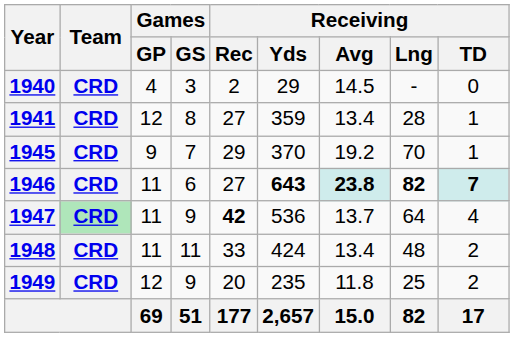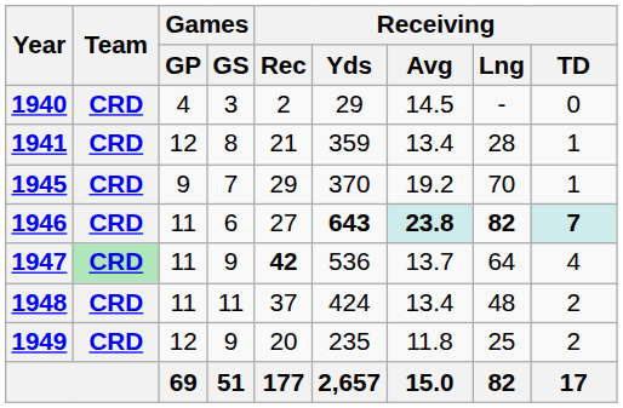 <table class="wikitable" style="text-align:center">
 <tr>
 <th rowspan="2">Year</th>
 <th rowspan="2">Team</th>
 <th colspan="2">Games</th>
 <th colspan="5">Receiving</th>
 </tr>
 <tr>
 <th>GP</th>
 <th>GS</th>
 <th>Rec</th>
 <th>Yds</th>
 <th>Avg</th>
 <th>Lng</th>
 <th>TD</th>
 </tr>
 <tr>
 <th><a href='#'>1940</a></th>
 <th><a href='#'>CRD</a></th>
 <td>4</td>
 <td>3</td>
 <td>2</td>
 <td>29</td>
 <td>14.5</td>
 <td>-</td>
 <td>0</td>
 </tr>
 <tr>
 <th><a href='#'>1941</a></th>
 <th><a href='#'>CRD</a></th>
 <td>12</td>
 <td>8</td>
-<td>27</td>
+<td>21</td>
 <td>359</td>
 <td>13.4</td>
 <td>28</td>
 <td>1</td>
 </tr>
 <tr>
 <th><a href='#'>1945</a></th>
 <th><a href='#'>CRD</a></th>
 <td>9</td>
 <td>7</td>
 <td>29</td>
 <td>370</td>
 <td>19.2</td>
 <td>70</td>
 <td>1</td>
 </tr>
 <tr>
 <th><a href='#'>1946</a></th>
 <th><a href='#'>CRD</a></th>
 <td>11</td>
 <td>6</td>
 <td>27</td>
 <td><strong>643</strong></td>
 <td style="background:#cfecec; width:3em;"><strong>23.8</strong></td>
 <td><strong>82</strong></td>
 <td style="background:#cfecec; width:3em;"><strong>7</strong></td>
 </tr>
 <tr>
 <th><a href='#'>1947</a></th>
 <th style="background:#afe6ba; width:3em;"><a href='#'>CRD</a></th>
 <td>11</td>
 <td>9</td>
 <td><strong>42</strong></td>
 <td>536</td>
 <td>13.7</td>
 <td>64</td>
 <td>4</td>
 </tr>
 <tr>
 <th><a href='#'>1948</a></th>
 <th><a href='#'>CRD</a></th>
 <td>11</td>
 <td>11</td>
-<td>33</td>
+<td>37</td>
 <td>424</td>
 <td>13.4</td>
 <td>48</td>
 <td>2</td>
 </tr>
 <tr>
 <th><a href='#'>1949</a></th>
 <th><a href='#'>CRD</a></th>
 <td>12</td>
 <td>9</td>
 <td>20</td>
 <td>235</td>
 <td>11.8</td>
 <td>25</td>
 <td>2</td>
 </tr>
 <tr>
 <th colspan="2"></th>
 <th>69</th>
 <th>51</th>
 <th>177</th>
 <th>2,657</th>
 <th>15.0</th>
 <th>82</th>
 <th>17</th>
 </tr>
 </table>
